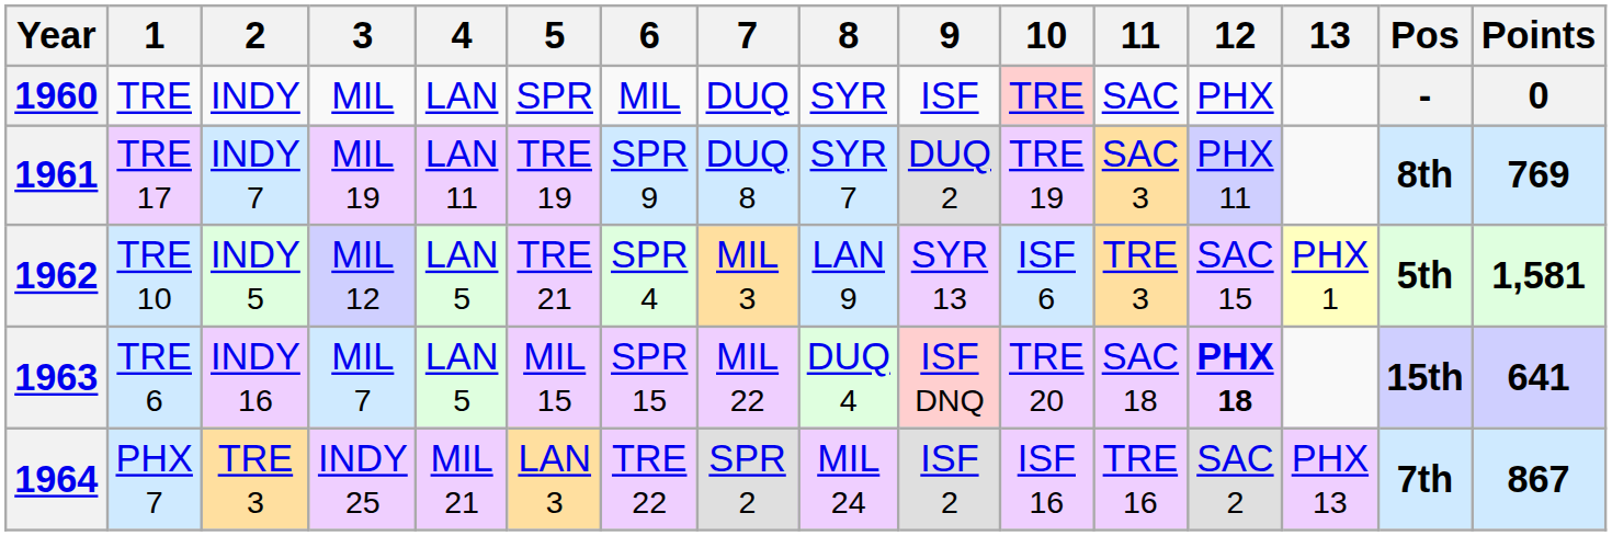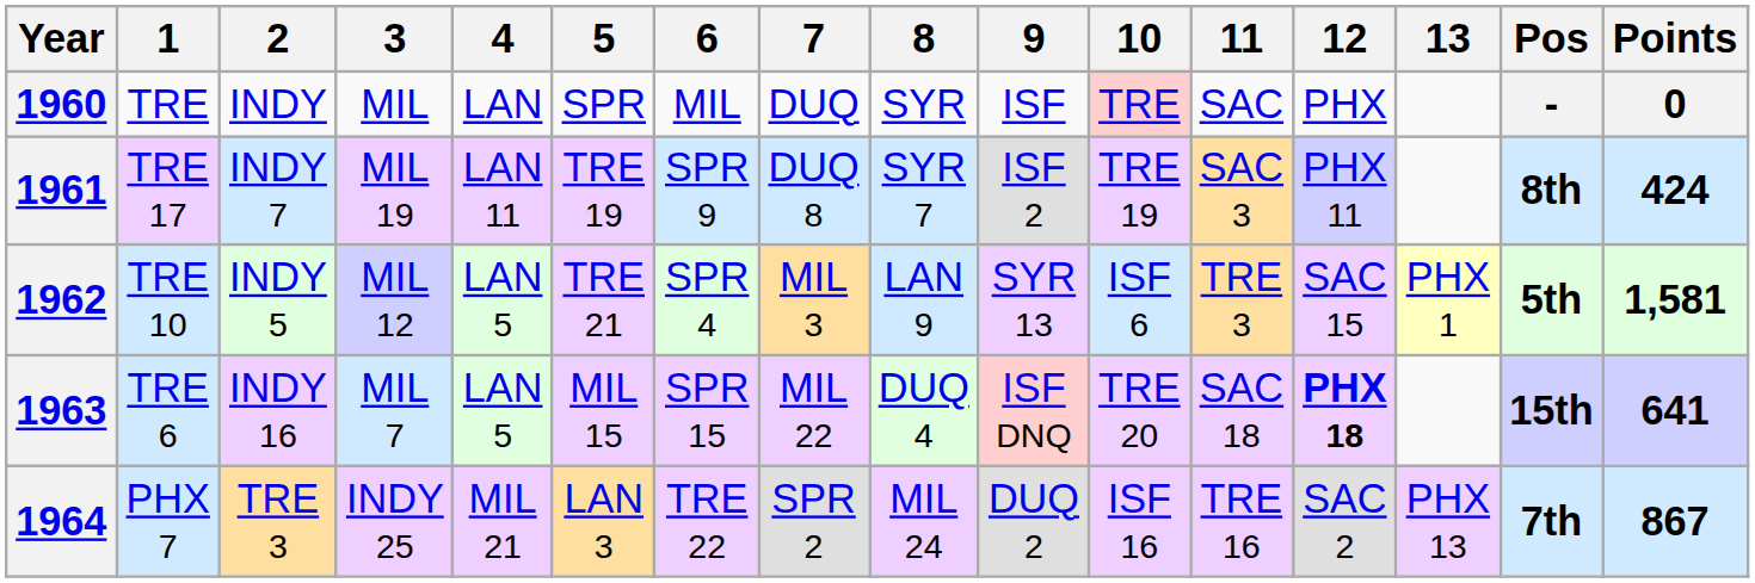 <table class="wikitable" style="text-align:center; font-size:90%">
 <tr>
 <th>Year</th>
 <th>1</th>
 <th>2</th>
 <th>3</th>
 <th>4</th>
 <th>5</th>
 <th>6</th>
 <th>7</th>
 <th>8</th>
 <th>9</th>
 <th>10</th>
 <th>11</th>
 <th>12</th>
 <th>13</th>
 <th>Pos</th>
 <th>Points</th>
 </tr>
 <tr>
 <th><a href='#'>1960</a></th>
 <td><a href='#'>TRE</a></td>
 <td><a href='#'>INDY</a><br><small> </small></td>
 <td><a href='#'>MIL</a><br><small> </small></td>
 <td><a href='#'>LAN</a><br><small> </small></td>
 <td><a href='#'>SPR</a><br><small> </small></td>
 <td><a href='#'>MIL</a></td>
 <td><a href='#'>DUQ</a><br><small> </small></td>
 <td><a href='#'>SYR</a></td>
 <td><a href='#'>ISF</a></td>
 <td style="background:#FFCFCF;"><a href='#'>TRE</a><br></td>
 <td><a href='#'>SAC</a></td>
 <td><a href='#'>PHX</a></td>
 <td colspan=1></td>
 <th>-</th>
 <th>0</th>
 </tr>
 <tr>
 <th><a href='#'>1961</a></th>
 <td style="background:#EFCFFF;"><a href='#'>TRE</a><br><small>17</small></td>
 <td style="background:#CFEAFF;"><a href='#'>INDY</a><br><small>7</small></td>
 <td style="background:#EFCFFF;"><a href='#'>MIL</a><br><small>19</small></td>
 <td style="background:#EFCFFF;"><a href='#'>LAN</a><br><small>11</small></td>
 <td style="background:#EFCFFF;"><a href='#'>TRE</a><br><small>19</small></td>
 <td style="background:#CFEAFF;"><a href='#'>SPR</a><br><small>9</small></td>
 <td style="background:#CFEAFF;"><a href='#'>DUQ</a><br><small>8</small></td>
 <td style="background:#CFEAFF;"><a href='#'>SYR</a><br><small>7</small></td>
-<td style="background:#DFDFDF;"><a href='#'>DUQ</a><br><small>2</small></td>
+<td style="background:#DFDFDF;"><a href='#'>ISF</a><br><small>2</small></td>
 <td style="background:#EFCFFF;"><a href='#'>TRE</a><br><small>19</small></td>
 <td style="background:#FFDF9F;"><a href='#'>SAC</a><br><small>3</small></td>
 <td style="background:#CFCFFF;"><a href='#'>PHX</a><br><small>11</small></td>
 <td colspan=1></td>
 <th style="background:#CFEAFF;">8th</th>
-<th style="background:#CFEAFF;">769</th>
+<th style="background:#CFEAFF;">424</th>
 </tr>
 <tr>
 <th><a href='#'>1962</a></th>
 <td style="background:#CFEAFF;"><a href='#'>TRE</a><br><small>10</small></td>
 <td style="background:#DFFFDF;"><a href='#'>INDY</a><br><small>5</small></td>
 <td style="background:#CFCFFF;"><a href='#'>MIL</a><br><small>12</small></td>
 <td style="background:#DFFFDF;"><a href='#'>LAN</a><br><small>5</small></td>
 <td style="background:#EFCFFF;"><a href='#'>TRE</a><br><small>21</small></td>
 <td style="background:#DFFFDF;"><a href='#'>SPR</a><br><small>4</small></td>
 <td style="background:#FFDF9F;"><a href='#'>MIL</a><br><small>3</small></td>
 <td style="background:#CFEAFF;"><a href='#'>LAN</a><br><small>9</small></td>
 <td style="background:#EFCFFF;"><a href='#'>SYR</a><br><small>13</small></td>
 <td style="background:#CFEAFF;"><a href='#'>ISF</a><br><small>6</small></td>
 <td style="background:#FFDF9F;"><a href='#'>TRE</a><br><small>3</small></td>
 <td style="background:#EFCFFF;"><a href='#'>SAC</a> <br><small>15</small></td>
 <td style="background:#FFFFBF;"><a href='#'>PHX</a><br><small>1</small></td>
 <th style="background:#DFFFDF;">5th</th>
 <th style="background:#DFFFDF;">1,581</th>
 </tr>
 <tr>
 <th><a href='#'>1963</a></th>
 <td style="background:#CFEAFF;"><a href='#'>TRE</a><br><small>6</small></td>
 <td style="background:#EFCFFF;"><a href='#'>INDY</a><br><small>16</small></td>
 <td style="background:#CFEAFF;"><a href='#'>MIL</a><br><small>7</small></td>
 <td style="background:#DFFFDF;"><a href='#'>LAN</a><br><small>5</small></td>
 <td style="background:#EFCFFF;"><a href='#'>MIL</a><br><small>15</small></td>
 <td style="background:#EFCFFF;"><a href='#'>SPR</a><br><small>15</small></td>
 <td style="background:#EFCFFF;"><a href='#'>MIL</a><br><small>22</small></td>
 <td style="background:#DFFFDF;"><a href='#'>DUQ</a><br><small>4</small></td>
 <td style="background:#FFCFCF;"><a href='#'>ISF</a><br><small>DNQ</small></td>
 <td style="background:#EFCFFF;"><a href='#'>TRE</a><br><small>20</small></td>
 <td style="background:#EFCFFF;"><a href='#'>SAC</a><br><small>18</small></td>
 <td style="background:#EFCFFF;"><strong><a href='#'>PHX</a><br><small>18</small></strong></td>
 <td colspan=1></td>
 <th style="background:#CFCFFF;">15th</th>
 <th style="background:#CFCFFF;">641</th>
 </tr>
 <tr>
 <th><a href='#'>1964</a></th>
 <td style="background:#CFEAFF;"><a href='#'>PHX</a><br><small>7</small></td>
 <td style="background:#FFDF9F;"><a href='#'>TRE</a><br><small>3</small></td>
 <td style="background:#EFCFFF;"><a href='#'>INDY</a><br><small>25</small></td>
 <td style="background:#EFCFFF;"><a href='#'>MIL</a><br><small>21</small></td>
 <td style="background:#FFDF9F;"><a href='#'>LAN</a><br><small>3</small></td>
 <td style="background:#EFCFFF;"><a href='#'>TRE</a><br><small>22</small></td>
 <td style="background:#DFDFDF;"><a href='#'>SPR</a><br><small>2</small></td>
 <td style="background:#EFCFFF;"><a href='#'>MIL</a><br><small>24</small></td>
-<td style="background:#DFDFDF;"><a href='#'>ISF</a><br><small>2</small></td>
+<td style="background:#DFDFDF;"><a href='#'>DUQ</a><br><small>2</small></td>
 <td style="background:#EFCFFF;"><a href='#'>ISF</a><br><small>16</small></td>
 <td style="background:#EFCFFF;"><a href='#'>TRE</a><br><small>16</small></td>
 <td style="background:#DFDFDF;"><a href='#'>SAC</a><br><small>2</small></td>
 <td style="background:#EFCFFF;"><a href='#'>PHX</a><br><small>13</small></td>
 <th style="background:#CFEAFF;">7th</th>
 <th style="background:#CFEAFF;">867</th>
 </tr>
 </table>
